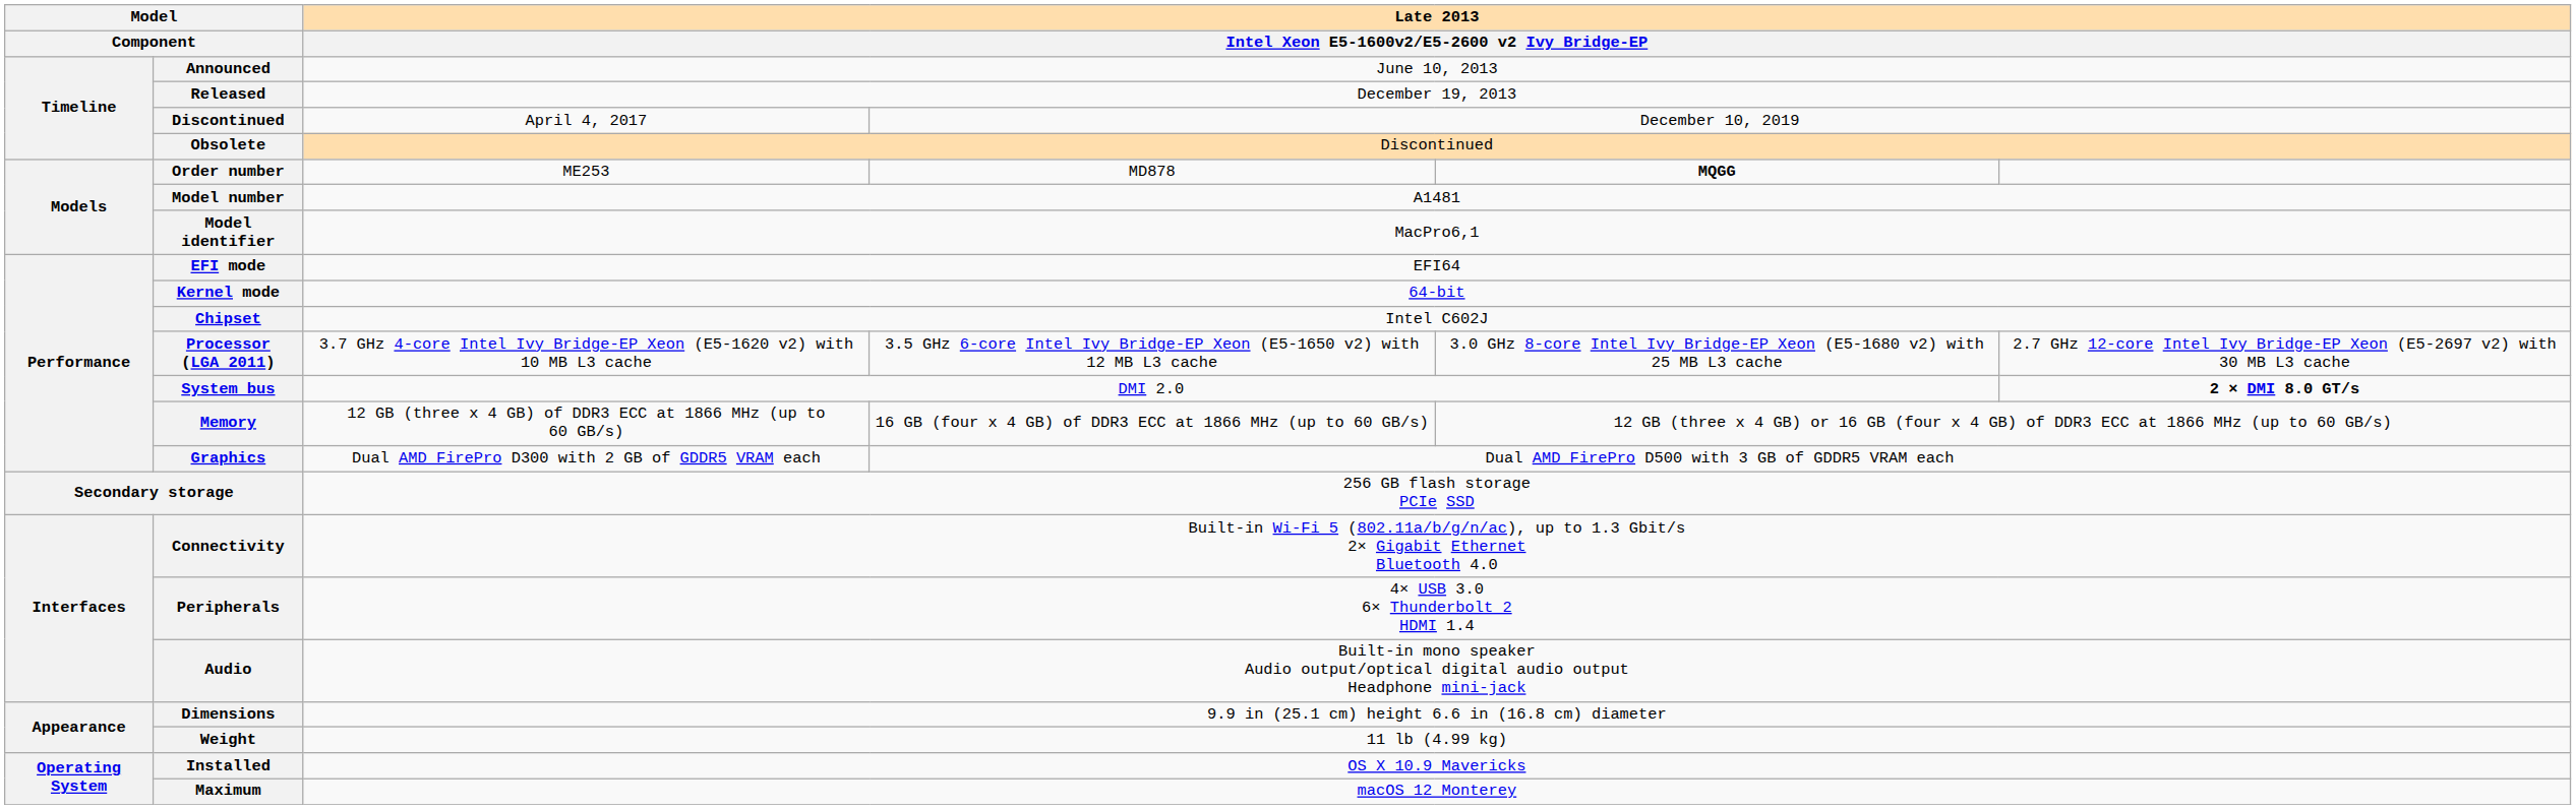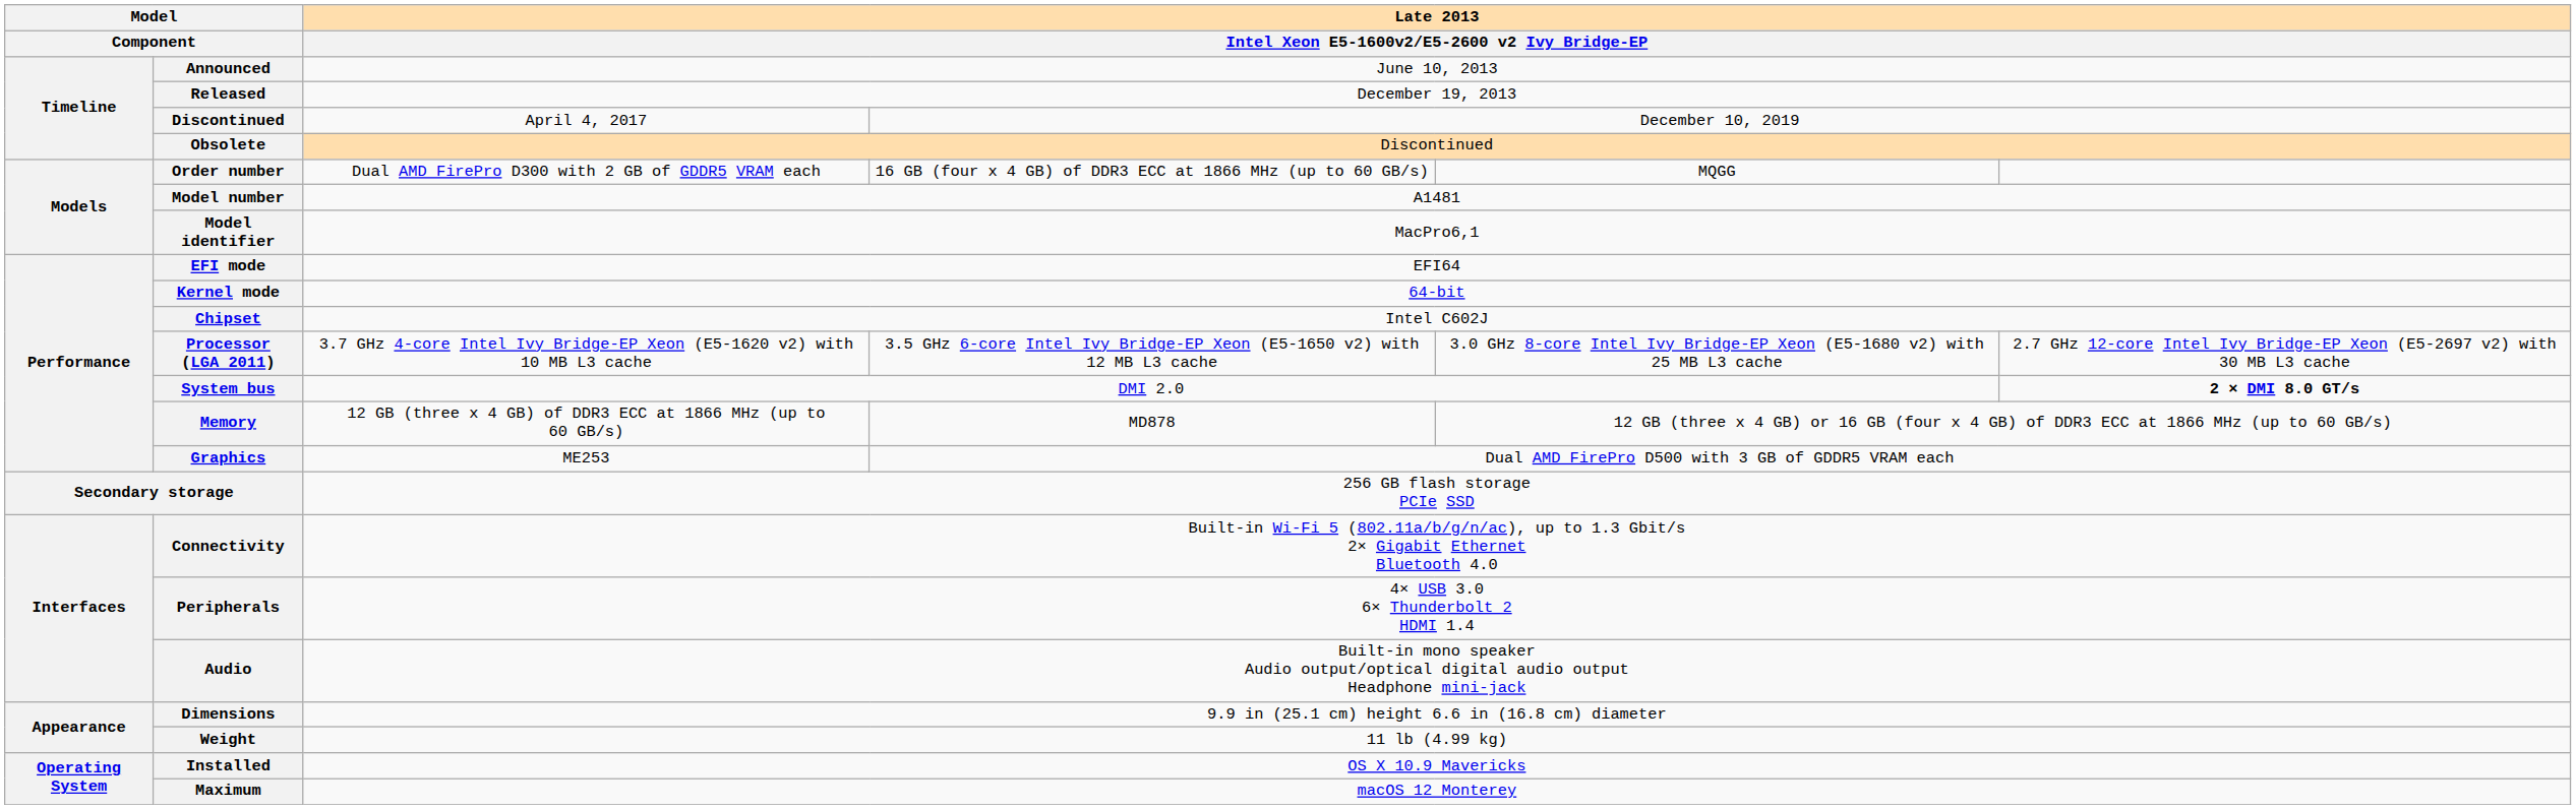 <table class="wikitable mw-collapsible" style="font-size:small; text-align:center">
 <tr>
 <th colspan=2>Model</th>
 <th colspan=4 style="background:#ffdead">Late 2013</th>
 </tr>
 <tr>
 <th colspan=2>Component</th>
 <th colspan=4><a href='#'>Intel Xeon</a> E5-1600v2/E5-2600 v2 <a href='#'>Ivy Bridge-EP</a></th>
 </tr>
 <tr>
 <th rowspan=4>Timeline</th>
 <th>Announced</th>
 <td colspan=4>June 10, 2013</td>
 </tr>
 <tr>
 <th>Released</th>
 <td colspan=4>December 19, 2013</td>
 </tr>
 <tr>
 <th>Discontinued</th>
 <td>April 4, 2017</td>
 <td colspan=3>December 10, 2019</td>
 </tr>
 <tr>
 <th>Obsolete</th>
 <td colspan=4 style="background:#ffdead">Discontinued</td>
 </tr>
 <tr>
 <th rowspan=3>Models</th>
 <th>Order number</th>
-<td>ME253</td>
-<td>MD878</td>
-<td><strong>MQGG</strong></td>
+<td>Dual <a href='#'>AMD FirePro</a> D300 with 2 GB of <a href='#'>GDDR5</a> <a href='#'>VRAM</a> each</td>
+<td>16 GB (four x 4 GB) of DDR3 ECC at 1866 MHz (up to 60 GB/s)</td>
+<td>MQGG</td>
 <td></td>
 </tr>
 <tr>
 <th>Model number</th>
 <td colspan=4>A1481</td>
 </tr>
 <tr>
 <th>Model identifier</th>
 <td colspan=4>MacPro6,1</td>
 </tr>
 <tr>
 <th rowspan=7>Performance</th>
 <th><a href='#'>EFI</a> mode</th>
 <td colspan=4>EFI64</td>
 </tr>
 <tr>
 <th><a href='#'>Kernel</a> mode</th>
 <td colspan=4><a href='#'>64-bit</a></td>
 </tr>
 <tr>
 <th><a href='#'>Chipset</a></th>
 <td colspan=4>Intel C602J</td>
 </tr>
 <tr>
 <th><a href='#'>Processor</a><br>(<a href='#'>LGA 2011</a>)</th>
 <td>3.7 GHz <a href='#'>4-core</a> <a href='#'>Intel Ivy Bridge-EP Xeon</a> (E5-1620 v2) with 10 MB L3 cache</td>
 <td>3.5 GHz <a href='#'>6-core</a> <a href='#'>Intel Ivy Bridge-EP Xeon</a> (E5-1650 v2) with 12 MB L3 cache</td>
 <td>3.0 GHz <a href='#'>8-core</a> <a href='#'>Intel Ivy Bridge-EP Xeon</a> (E5-1680 v2) with 25 MB L3 cache</td>
 <td>2.7 GHz <a href='#'>12-core</a> <a href='#'>Intel Ivy Bridge-EP Xeon</a> (E5-2697 v2) with 30 MB L3 cache</td>
 </tr>
 <tr>
 <th><a href='#'>System bus</a></th>
 <td colspan=3><a href='#'>DMI</a> 2.0</td>
 <td><strong>2 × <a href='#'>DMI</a> 8.0 GT/s</strong></td>
 </tr>
 <tr>
 <th><a href='#'>Memory</a></th>
 <td>12 GB (three x 4 GB) of DDR3 ECC at 1866 MHz (up to 60 GB/s)</td>
-<td>16 GB (four x 4 GB) of DDR3 ECC at 1866 MHz (up to 60 GB/s)</td>
+<td>MD878</td>
 <td colspan=2>12 GB (three x 4 GB) or 16 GB (four x 4 GB) of DDR3 ECC at 1866 MHz (up to 60 GB/s)<br></td>
 </tr>
 <tr>
 <th><a href='#'>Graphics</a></th>
-<td>Dual <a href='#'>AMD FirePro</a> D300 with 2 GB of <a href='#'>GDDR5</a> <a href='#'>VRAM</a> each</td>
+<td>ME253</td>
 <td colspan=3>Dual <a href='#'>AMD FirePro</a> D500 with 3 GB of GDDR5 VRAM each<br></td>
 </tr>
 <tr>
 <th colspan=2>Secondary storage</th>
 <td colspan=4>256 GB flash storage<br> <a href='#'>PCIe</a> <a href='#'>SSD</a></td>
 </tr>
 <tr>
 <th rowspan=3>Interfaces</th>
 <th>Connectivity</th>
 <td colspan=4>Built-in <a href='#'>Wi-Fi 5</a> (<a href='#'>802.11a/b/g/n/ac</a>), up to 1.3 Gbit/s<br>2× <a href='#'>Gigabit</a> <a href='#'>Ethernet</a><br><a href='#'>Bluetooth</a> 4.0</td>
 </tr>
 <tr>
 <th>Peripherals</th>
 <td colspan=4>4× <a href='#'>USB</a> 3.0<br>6× <a href='#'>Thunderbolt 2</a><br><a href='#'>HDMI</a> 1.4</td>
 </tr>
 <tr>
 <th>Audio</th>
 <td colspan=4>Built-in mono speaker<br>Audio output/optical digital audio output<br>Headphone <a href='#'>mini-jack</a></td>
 </tr>
 <tr>
 <th rowspan=2>Appearance</th>
 <th>Dimensions</th>
 <td colspan=4>9.9 in (25.1 cm) height  6.6 in (16.8 cm) diameter</td>
 </tr>
 <tr>
 <th>Weight</th>
 <td colspan=4>11 lb (4.99 kg)</td>
 </tr>
 <tr>
 <th rowspan=2><a href='#'>Operating System</a></th>
 <th>Installed</th>
 <td colspan=4><a href='#'>OS X 10.9 Mavericks</a></td>
 </tr>
 <tr>
 <th>Maximum</th>
 <td colspan=4><a href='#'>macOS 12 Monterey</a></td>
 </tr>
 </table>
